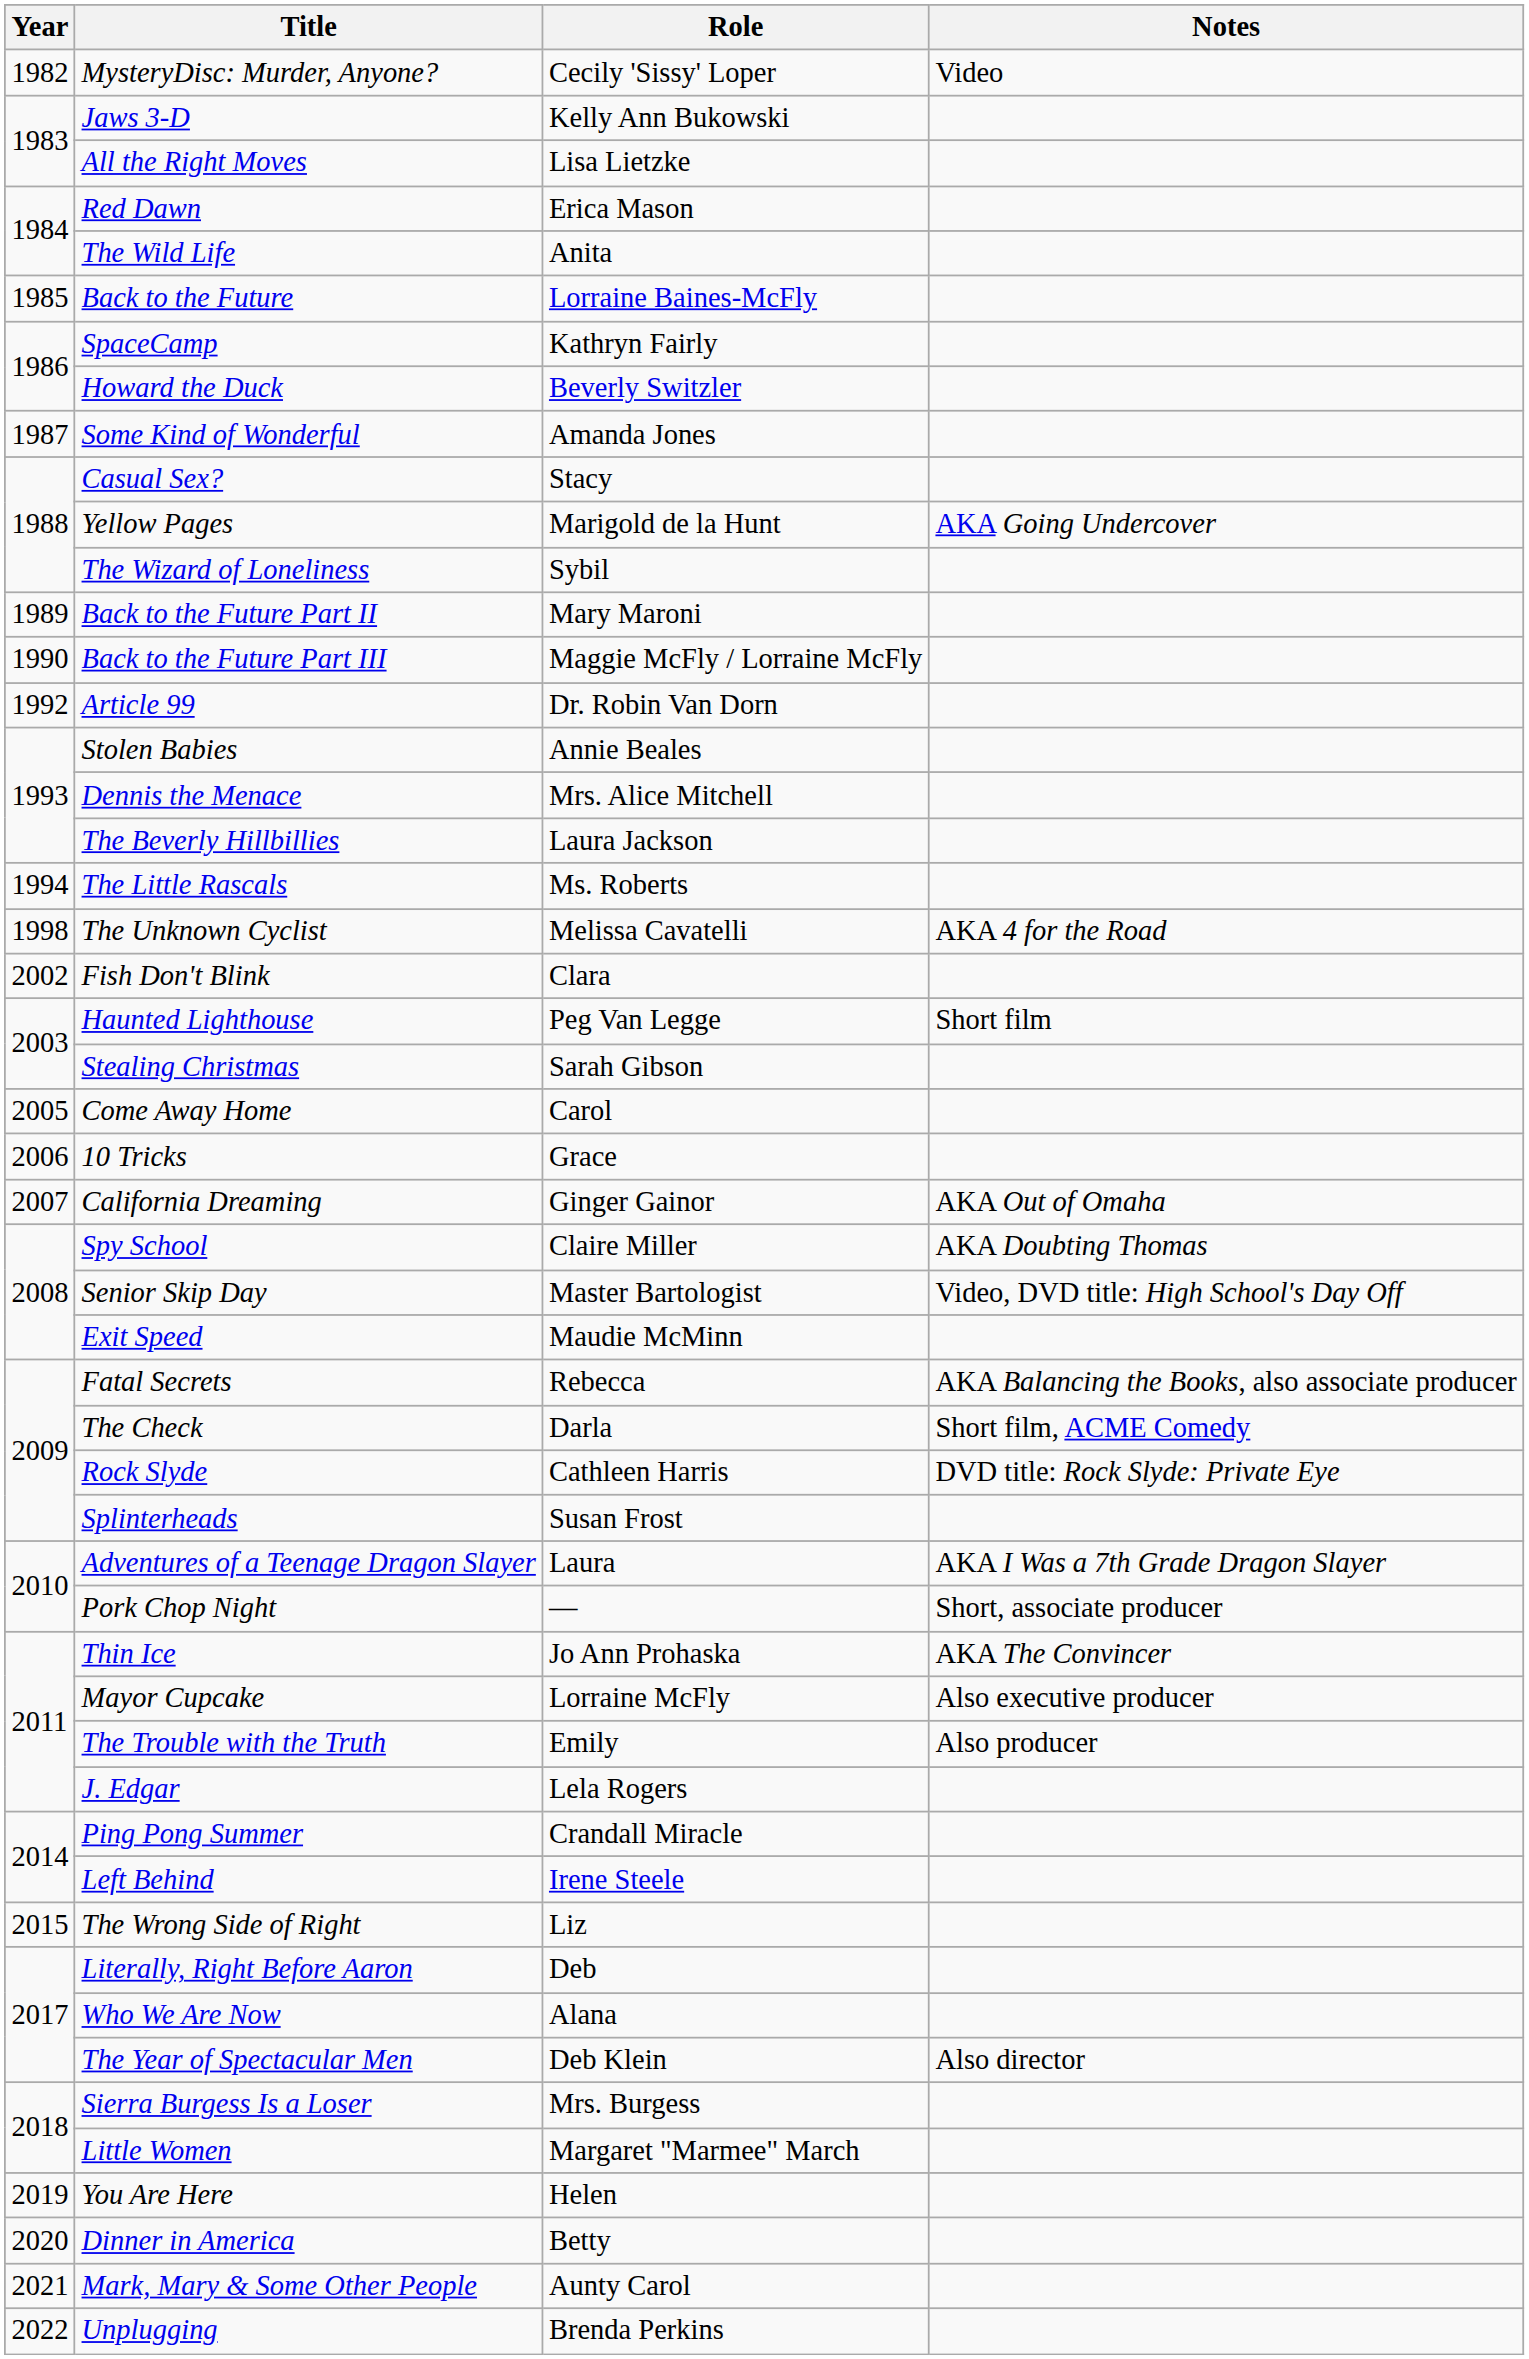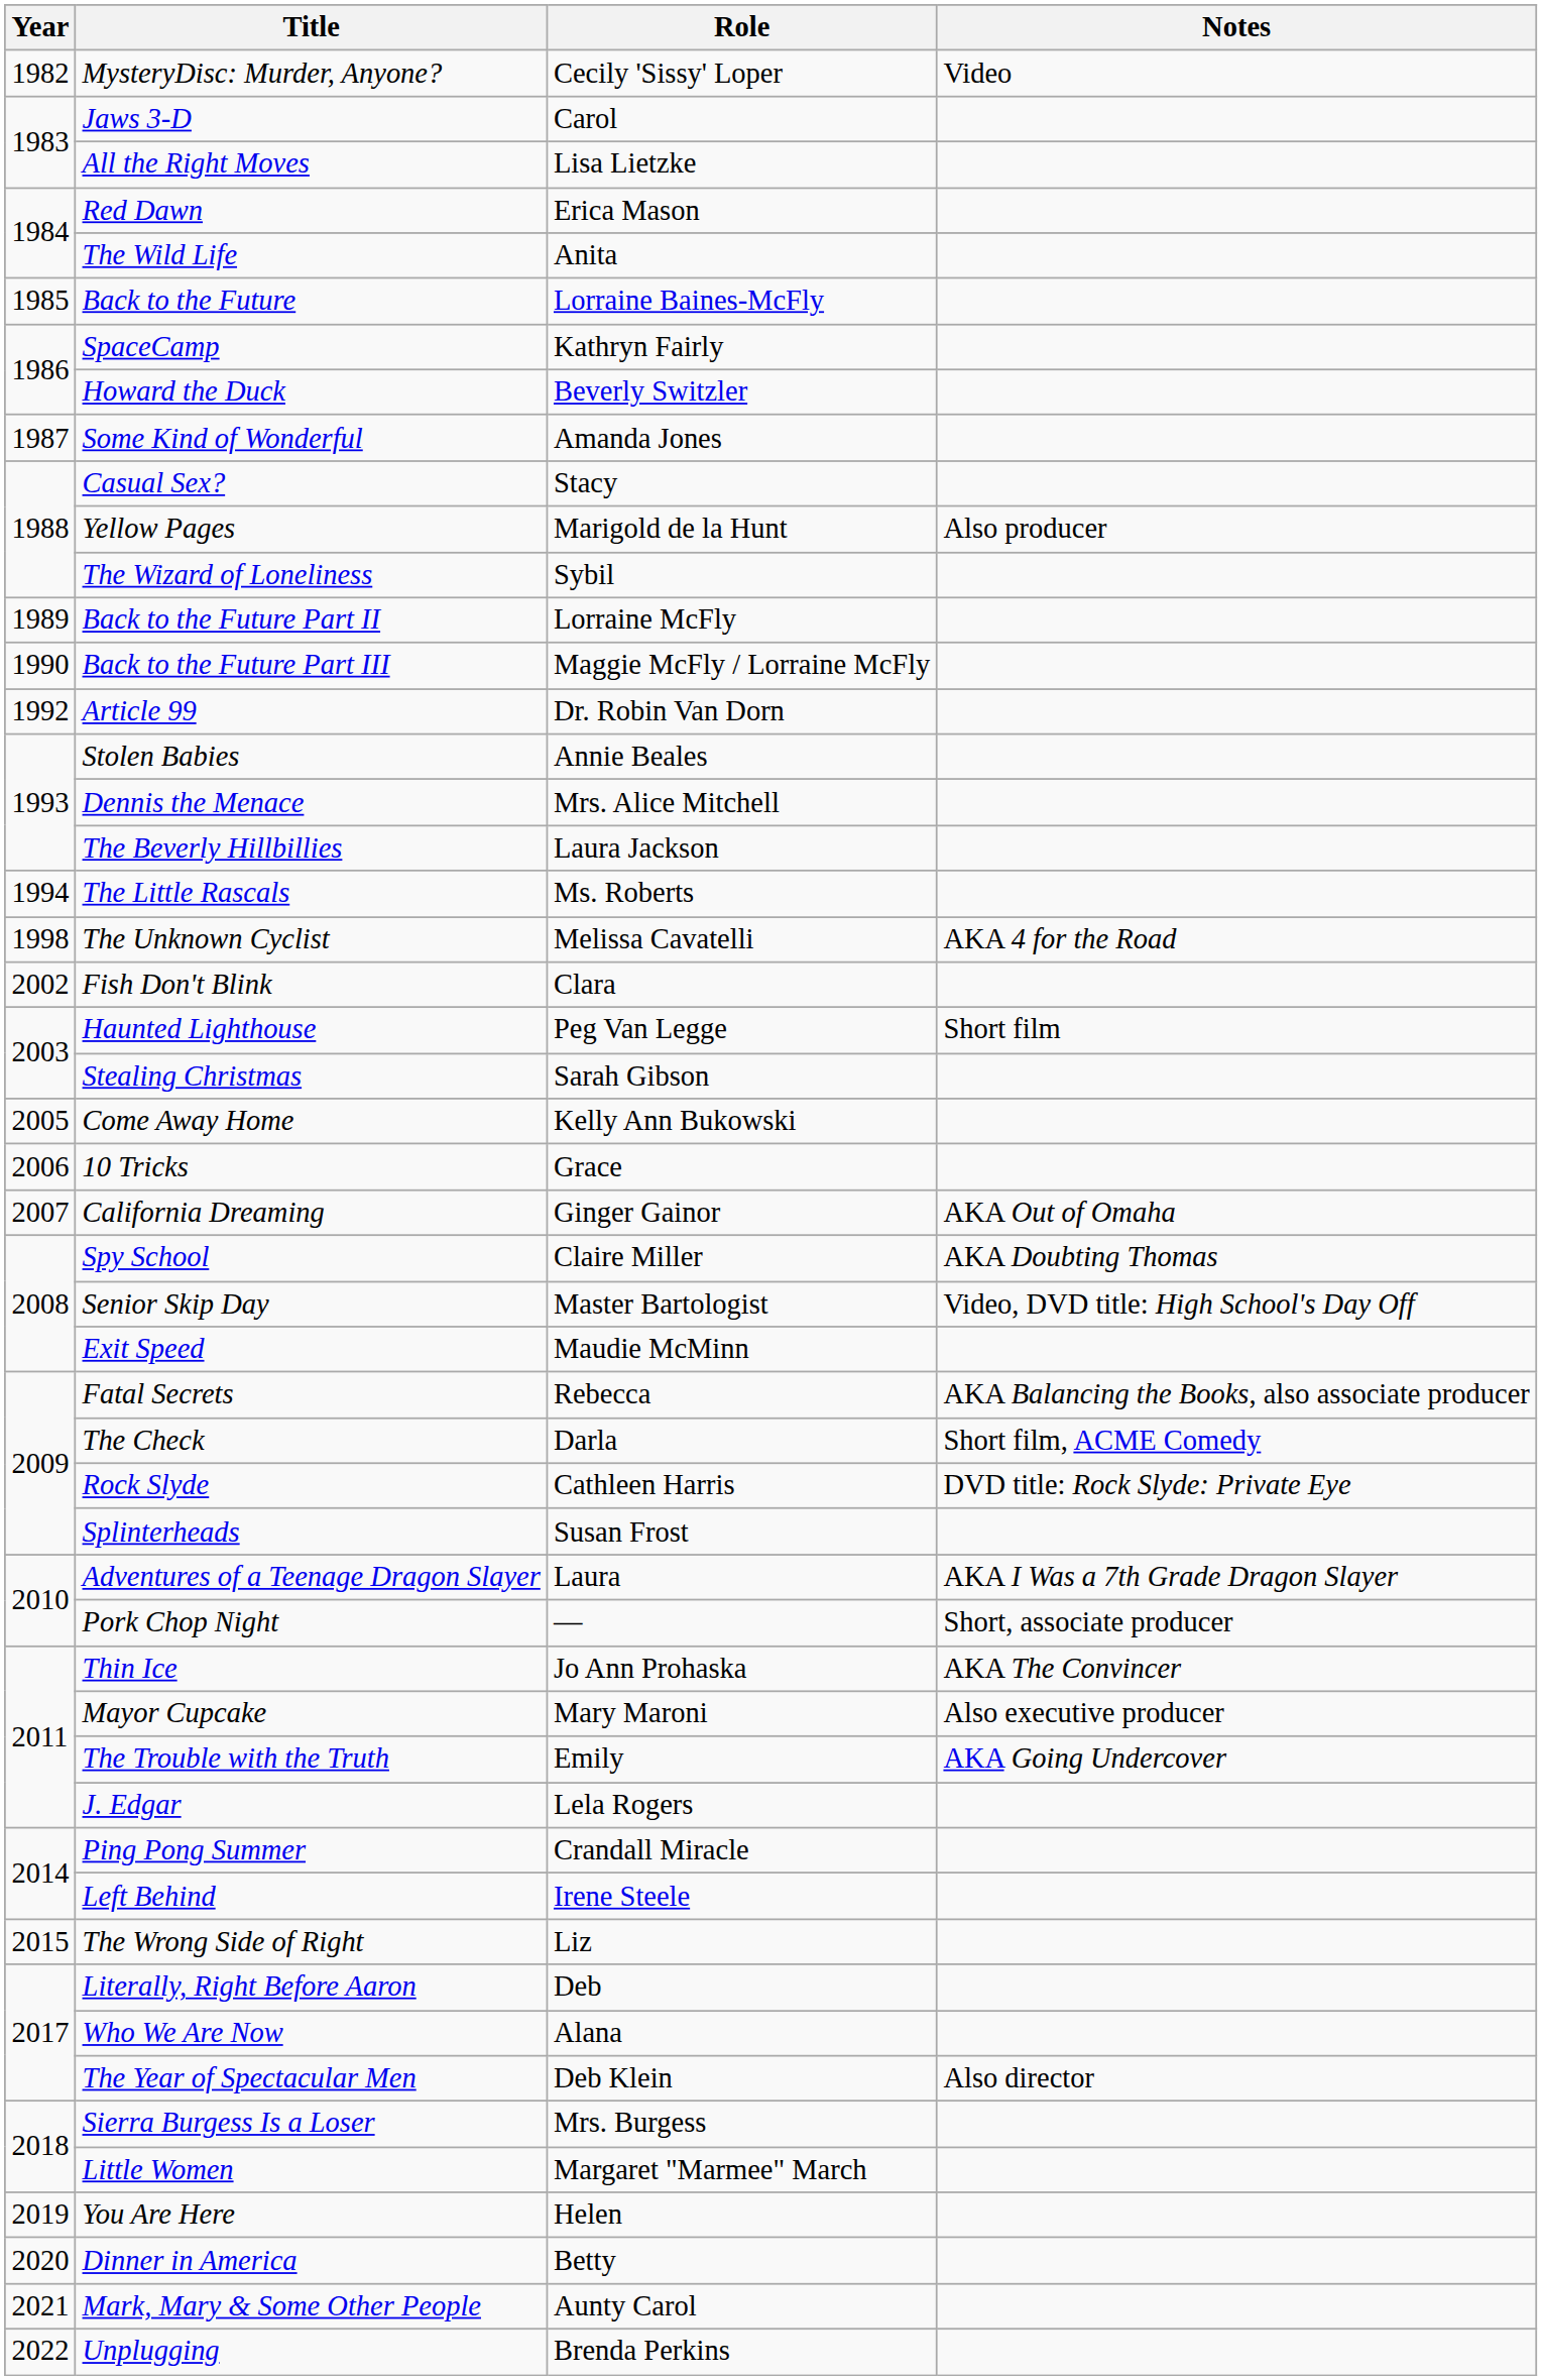 <table class="wikitable sortable">
 <tr>
 <th>Year</th>
 <th>Title</th>
 <th>Role</th>
 <th class="unsortable">Notes</th>
 </tr>
 <tr>
 <td>1982</td>
 <td><em>MysteryDisc: Murder, Anyone?</em></td>
 <td>Cecily 'Sissy' Loper</td>
 <td>Video</td>
 </tr>
 <tr>
 <td rowspan=2>1983</td>
 <td><em><a href='#'>Jaws 3-D</a></em></td>
-<td>Kelly Ann Bukowski</td>
+<td>Carol</td>
 <td></td>
 </tr>
 <tr>
 <td><em><a href='#'>All the Right Moves</a></em></td>
 <td>Lisa Lietzke</td>
 <td></td>
 </tr>
 <tr>
 <td rowspan=2>1984</td>
 <td><em><a href='#'>Red Dawn</a></em></td>
 <td>Erica Mason</td>
 <td></td>
 </tr>
 <tr>
 <td><em><a href='#'>The Wild Life</a></em></td>
 <td>Anita</td>
 <td></td>
 </tr>
 <tr>
 <td>1985</td>
 <td><em><a href='#'>Back to the Future</a></em></td>
 <td><a href='#'>Lorraine Baines-McFly</a></td>
 <td></td>
 </tr>
 <tr>
 <td rowspan=2>1986</td>
 <td><em><a href='#'>SpaceCamp</a></em></td>
 <td>Kathryn Fairly</td>
 <td></td>
 </tr>
 <tr>
 <td><em><a href='#'>Howard the Duck</a></em></td>
 <td><a href='#'>Beverly Switzler</a></td>
 <td></td>
 </tr>
 <tr>
 <td>1987</td>
 <td><em><a href='#'>Some Kind of Wonderful</a></em></td>
 <td>Amanda Jones</td>
 <td></td>
 </tr>
 <tr>
 <td rowspan=3>1988</td>
 <td><em><a href='#'>Casual Sex?</a></em></td>
 <td>Stacy</td>
 <td></td>
 </tr>
 <tr>
 <td><em>Yellow Pages</em></td>
 <td>Marigold de la Hunt</td>
-<td><a href='#'> AKA</a> <em>Going Undercover</em></td>
+<td>Also producer</td>
 </tr>
 <tr>
 <td><em><a href='#'>The Wizard of Loneliness</a></em></td>
 <td>Sybil</td>
 <td></td>
 </tr>
 <tr>
 <td>1989</td>
 <td><em><a href='#'>Back to the Future Part II</a></em></td>
-<td>Mary Maroni</td>
+<td>Lorraine McFly</td>
 <td></td>
 </tr>
 <tr>
 <td>1990</td>
 <td><em><a href='#'>Back to the Future Part III</a></em></td>
 <td>Maggie McFly / Lorraine McFly</td>
 <td></td>
 </tr>
 <tr>
 <td>1992</td>
 <td><em><a href='#'>Article 99</a></em></td>
 <td>Dr. Robin Van Dorn</td>
 <td></td>
 </tr>
 <tr>
 <td rowspan=3>1993</td>
 <td><em>Stolen Babies</em></td>
 <td>Annie Beales</td>
 <td></td>
 </tr>
 <tr>
 <td><em><a href='#'>Dennis the Menace</a></em></td>
 <td>Mrs. Alice Mitchell</td>
 <td></td>
 </tr>
 <tr>
 <td><em><a href='#'>The Beverly Hillbillies</a></em></td>
 <td>Laura Jackson</td>
 <td></td>
 </tr>
 <tr>
 <td>1994</td>
 <td><em><a href='#'>The Little Rascals</a></em></td>
 <td>Ms. Roberts</td>
 <td></td>
 </tr>
 <tr>
 <td>1998</td>
 <td><em>The Unknown Cyclist</em></td>
 <td>Melissa Cavatelli</td>
 <td>AKA <em>4 for the Road</em></td>
 </tr>
 <tr>
 <td>2002</td>
 <td><em>Fish Don't Blink</em></td>
 <td>Clara</td>
 <td></td>
 </tr>
 <tr>
 <td rowspan=2>2003</td>
 <td><em><a href='#'>Haunted Lighthouse</a></em></td>
 <td>Peg Van Legge</td>
 <td>Short film</td>
 </tr>
 <tr>
 <td><em><a href='#'>Stealing Christmas</a></em></td>
 <td>Sarah Gibson</td>
 <td></td>
 </tr>
 <tr>
 <td>2005</td>
 <td><em>Come Away Home</em></td>
-<td>Carol</td>
+<td>Kelly Ann Bukowski</td>
 <td></td>
 </tr>
 <tr>
 <td>2006</td>
 <td><em>10 Tricks</em></td>
 <td>Grace</td>
 <td></td>
 </tr>
 <tr>
 <td>2007</td>
 <td><em>California Dreaming</em></td>
 <td>Ginger Gainor</td>
 <td>AKA <em>Out of Omaha</em></td>
 </tr>
 <tr>
 <td rowspan=3>2008</td>
 <td><em><a href='#'>Spy School</a></em></td>
 <td>Claire Miller</td>
 <td>AKA <em>Doubting Thomas</em></td>
 </tr>
 <tr>
 <td><em>Senior Skip Day</em></td>
 <td>Master Bartologist</td>
 <td>Video, DVD title: <em>High School's Day Off</em></td>
 </tr>
 <tr>
 <td><em><a href='#'>Exit Speed</a></em></td>
 <td>Maudie McMinn</td>
 <td></td>
 </tr>
 <tr>
 <td rowspan=4>2009</td>
 <td><em>Fatal Secrets</em></td>
 <td>Rebecca</td>
 <td>AKA <em>Balancing the Books</em>, also associate producer</td>
 </tr>
 <tr>
 <td><em>The Check</em></td>
 <td>Darla</td>
 <td>Short film, <a href='#'> ACME Comedy</a></td>
 </tr>
 <tr>
 <td><em><a href='#'>Rock Slyde</a></em></td>
 <td>Cathleen Harris</td>
 <td>DVD title: <em>Rock Slyde: Private Eye</em></td>
 </tr>
 <tr>
 <td><em><a href='#'>Splinterheads</a></em></td>
 <td>Susan Frost</td>
 <td></td>
 </tr>
 <tr>
 <td rowspan=2>2010</td>
 <td><em><a href='#'>Adventures of a Teenage Dragon Slayer</a></em></td>
 <td>Laura</td>
 <td>AKA <em>I Was a 7th Grade Dragon Slayer</em></td>
 </tr>
 <tr>
 <td><em>Pork Chop Night</em></td>
 <td>—</td>
 <td>Short, associate producer</td>
 </tr>
 <tr>
 <td rowspan=4>2011</td>
 <td><em><a href='#'>Thin Ice</a></em></td>
 <td>Jo Ann Prohaska</td>
 <td>AKA <em>The Convincer</em></td>
 </tr>
 <tr>
 <td><em>Mayor Cupcake</em></td>
-<td>Lorraine McFly</td>
+<td>Mary Maroni</td>
 <td>Also executive producer</td>
 </tr>
 <tr>
 <td><em><a href='#'>The Trouble with the Truth</a></em></td>
 <td>Emily</td>
-<td>Also producer</td>
+<td><a href='#'> AKA</a> <em>Going Undercover</em></td>
 </tr>
 <tr>
 <td><em><a href='#'>J. Edgar</a></em></td>
 <td>Lela Rogers</td>
 <td></td>
 </tr>
 <tr>
 <td rowspan=2>2014</td>
 <td><em><a href='#'>Ping Pong Summer</a></em></td>
 <td>Crandall Miracle</td>
 <td></td>
 </tr>
 <tr>
 <td><em><a href='#'>Left Behind</a></em></td>
 <td><a href='#'>Irene Steele</a></td>
 <td></td>
 </tr>
 <tr>
 <td>2015</td>
 <td><em>The Wrong Side of Right</em></td>
 <td>Liz</td>
 <td></td>
 </tr>
 <tr>
 <td rowspan=3>2017</td>
 <td><em><a href='#'>Literally, Right Before Aaron</a></em></td>
 <td>Deb</td>
 <td></td>
 </tr>
 <tr>
 <td><em><a href='#'>Who We Are Now</a></em></td>
 <td>Alana</td>
 <td></td>
 </tr>
 <tr>
 <td><em><a href='#'>The Year of Spectacular Men</a></em></td>
 <td>Deb Klein</td>
 <td>Also director</td>
 </tr>
 <tr>
 <td rowspan=2>2018</td>
 <td><em><a href='#'>Sierra Burgess Is a Loser</a></em></td>
 <td>Mrs. Burgess</td>
 <td></td>
 </tr>
 <tr>
 <td><em><a href='#'>Little Women</a></em></td>
 <td>Margaret "Marmee" March</td>
 <td></td>
 </tr>
 <tr>
 <td>2019</td>
 <td><em>You Are Here</em></td>
 <td>Helen</td>
 <td></td>
 </tr>
 <tr>
 <td>2020</td>
 <td><em><a href='#'>Dinner in America</a></em></td>
 <td>Betty</td>
 <td></td>
 </tr>
 <tr>
 <td>2021</td>
 <td><em><a href='#'>Mark, Mary & Some Other People</a></em></td>
 <td>Aunty Carol</td>
 <td></td>
 </tr>
 <tr>
 <td>2022</td>
 <td><em><a href='#'>Unplugging</a></em></td>
 <td>Brenda Perkins</td>
 <td></td>
 </tr>
 </table>
